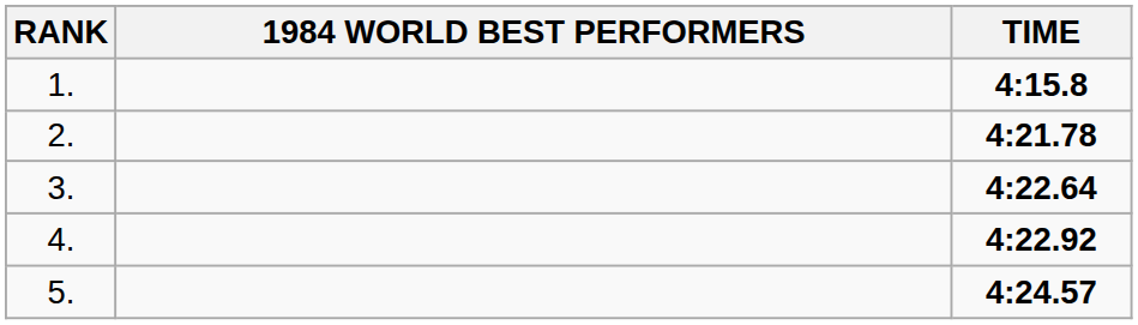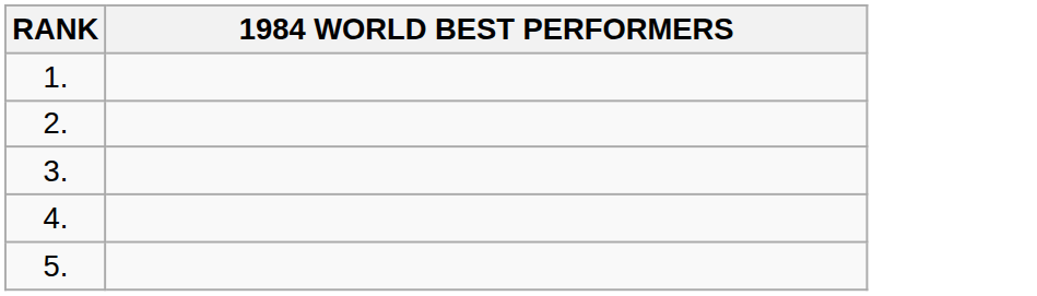 <table class="wikitable" style="border-collapse: collapse; font-size: 90%;">
 <tr>
 <th>RANK</th>
 <th align="center" style="width: 25em">1984 WORLD BEST PERFORMERS</th>
-<th align="center" style="width: 5em">TIME</th>
 </tr>
 <tr>
 <td align="center">1.</td>
 <td></td>
-<td align="center"><strong>4:15.8</strong></td>
 </tr>
 <tr>
 <td align="center">2.</td>
 <td></td>
-<td align="center"><strong>4:21.78</strong></td>
 </tr>
 <tr>
 <td align="center">3.</td>
 <td></td>
-<td align="center"><strong>4:22.64</strong></td>
 </tr>
 <tr>
 <td align="center">4.</td>
 <td></td>
-<td align="center"><strong>4:22.92</strong></td>
 </tr>
 <tr>
 <td align="center">5.</td>
 <td></td>
-<td align="center"><strong>4:24.57</strong></td>
 </tr>
 </table>
